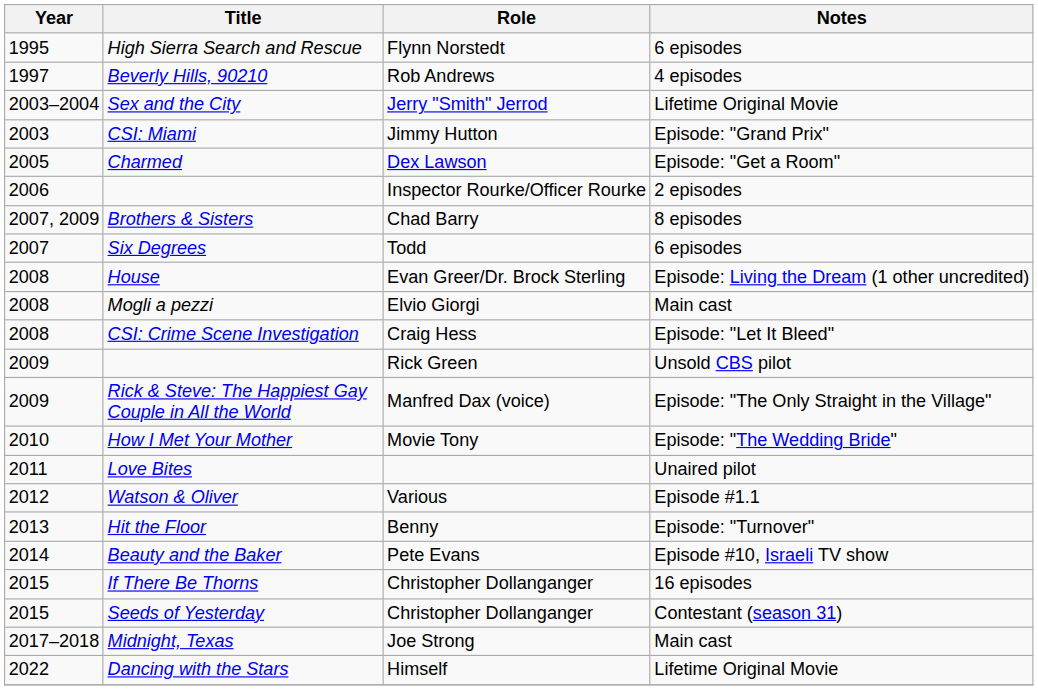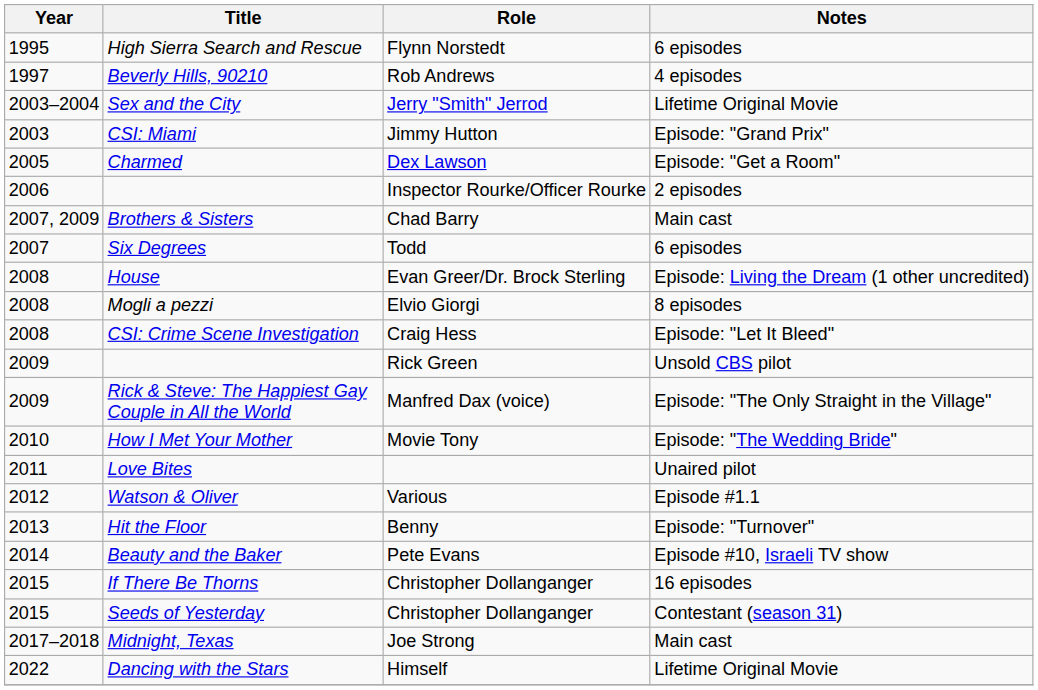 <table class="wikitable sortable">
 <tr>
 <th>Year</th>
 <th style="width:240px;">Title</th>
 <th>Role</th>
 <th class="unsortable">Notes</th>
 </tr>
 <tr>
 <td>1995</td>
 <td><em>High Sierra Search and Rescue</em></td>
 <td>Flynn Norstedt</td>
 <td>6 episodes</td>
 </tr>
 <tr>
 <td>1997</td>
 <td><em><a href='#'>Beverly Hills, 90210</a></em></td>
 <td>Rob Andrews</td>
 <td>4 episodes</td>
 </tr>
 <tr>
 <td>2003–2004</td>
 <td><em><a href='#'>Sex and the City</a></em></td>
 <td><a href='#'>Jerry "Smith" Jerrod</a></td>
 <td>Lifetime Original Movie</td>
 </tr>
 <tr>
 <td>2003</td>
 <td><em><a href='#'>CSI: Miami</a></em></td>
 <td>Jimmy Hutton</td>
 <td>Episode: "Grand Prix"</td>
 </tr>
 <tr>
 <td>2005</td>
 <td><em><a href='#'>Charmed</a></em></td>
 <td><a href='#'>Dex Lawson</a></td>
 <td>Episode: "Get a Room"</td>
 </tr>
 <tr>
 <td>2006</td>
 <td><em></em></td>
 <td>Inspector Rourke/Officer Rourke</td>
 <td>2 episodes</td>
 </tr>
 <tr>
 <td>2007, 2009</td>
 <td><em><a href='#'>Brothers & Sisters</a></em></td>
 <td>Chad Barry</td>
-<td>8 episodes</td>
+<td>Main cast</td>
 </tr>
 <tr>
 <td>2007</td>
 <td><em><a href='#'>Six Degrees</a></em></td>
 <td>Todd</td>
 <td>6 episodes</td>
 </tr>
 <tr>
 <td>2008</td>
 <td><em><a href='#'>House</a></em></td>
 <td>Evan Greer/Dr. Brock Sterling</td>
 <td>Episode: <a href='#'>Living the Dream</a> (1 other uncredited)</td>
 </tr>
 <tr>
 <td>2008</td>
 <td><em>Mogli a pezzi</em></td>
 <td>Elvio Giorgi</td>
-<td>Main cast</td>
+<td>8 episodes</td>
 </tr>
 <tr>
 <td>2008</td>
 <td><em><a href='#'>CSI: Crime Scene Investigation</a></em></td>
 <td>Craig Hess</td>
 <td>Episode: "Let It Bleed"</td>
 </tr>
 <tr>
 <td>2009</td>
 <td><em></em></td>
 <td>Rick Green</td>
 <td>Unsold <a href='#'>CBS</a> pilot</td>
 </tr>
 <tr>
 <td>2009</td>
 <td><em><a href='#'>Rick & Steve: The Happiest Gay Couple in All the World</a></em></td>
 <td>Manfred Dax (voice)</td>
 <td>Episode: "The Only Straight in the Village"</td>
 </tr>
 <tr>
 <td>2010</td>
 <td><em><a href='#'>How I Met Your Mother</a></em></td>
 <td>Movie Tony</td>
 <td>Episode: "<a href='#'>The Wedding Bride</a>"</td>
 </tr>
 <tr>
 <td>2011</td>
 <td><em><a href='#'>Love Bites</a></em></td>
 <td></td>
 <td>Unaired pilot</td>
 </tr>
 <tr>
 <td>2012</td>
 <td><em><a href='#'>Watson & Oliver</a></em></td>
 <td>Various</td>
 <td>Episode #1.1</td>
 </tr>
 <tr>
 <td>2013</td>
 <td><em><a href='#'>Hit the Floor</a></em></td>
 <td>Benny</td>
 <td>Episode: "Turnover"</td>
 </tr>
 <tr>
 <td>2014</td>
 <td><em><a href='#'>Beauty and the Baker</a></em></td>
 <td>Pete Evans</td>
 <td>Episode #10, <a href='#'>Israeli</a> TV show</td>
 </tr>
 <tr>
 <td>2015</td>
 <td><em><a href='#'>If There Be Thorns</a></em></td>
 <td>Christopher Dollanganger</td>
 <td>16 episodes</td>
 </tr>
 <tr>
 <td>2015</td>
 <td><em><a href='#'>Seeds of Yesterday</a></em></td>
 <td>Christopher Dollanganger</td>
 <td>Contestant (<a href='#'>season 31</a>)</td>
 </tr>
 <tr>
 <td>2017–2018</td>
 <td><em><a href='#'>Midnight, Texas</a></em></td>
 <td>Joe Strong</td>
 <td>Main cast</td>
 </tr>
 <tr>
 <td>2022</td>
 <td><em><a href='#'>Dancing with the Stars</a></em></td>
 <td>Himself</td>
 <td>Lifetime Original Movie</td>
 </tr>
 <tr>
 </tr>
 </table>
